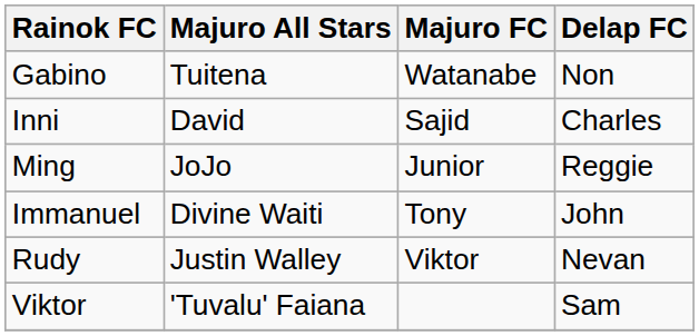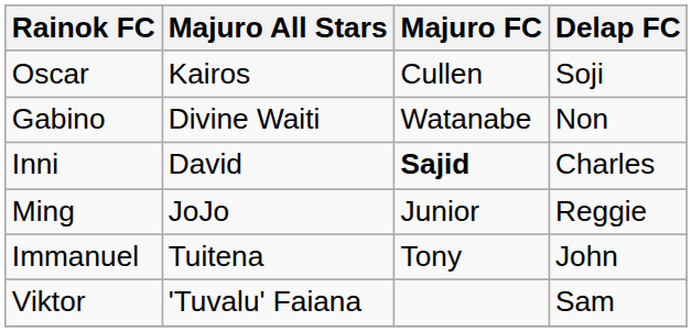 <table class="wikitable">
 <tr>
 <th>Rainok FC</th>
 <th>Majuro All Stars</th>
 <th>Majuro FC</th>
 <th>Delap FC</th>
 </tr>
 <tr>
+<td>Oscar</td>
+<td>Kairos</td>
+<td>Cullen</td>
+<td>Soji</td>
+</tr>
+<tr>
 <td>Gabino</td>
-<td>Tuitena</td>
+<td>Divine Waiti</td>
 <td>Watanabe</td>
 <td>Non</td>
 </tr>
 <tr>
 <td>Inni</td>
 <td>David</td>
-<td>Sajid</td>
+<td><strong>Sajid</strong></td>
 <td>Charles</td>
 </tr>
 <tr>
 <td>Ming</td>
 <td>JoJo</td>
 <td>Junior</td>
 <td>Reggie</td>
 </tr>
 <tr>
 <td>Immanuel</td>
-<td>Divine Waiti</td>
+<td>Tuitena</td>
 <td>Tony</td>
 <td>John</td>
-</tr>
-<tr>
-<td>Rudy</td>
-<td>Justin Walley</td>
-<td>Viktor</td>
-<td>Nevan</td>
 </tr>
 <tr>
 <td>Viktor</td>
 <td>'Tuvalu' Faiana</td>
 <td></td>
 <td>Sam</td>
 </tr>
 <tr>
 </tr>
 </table>
